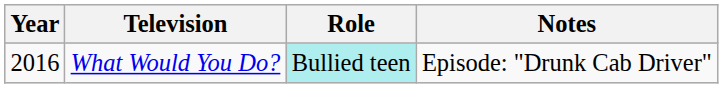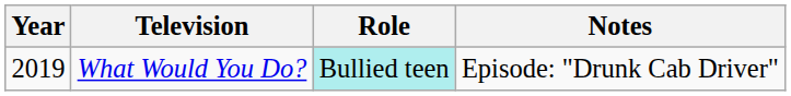 <table class="wikitable">
 <tr>
 <th>Year</th>
 <th>Television</th>
 <th>Role</th>
 <th>Notes</th>
 </tr>
 <tr>
-<td>2016</td>
+<td>2019</td>
 <td><em><a href='#'>What Would You Do?</a></em></td>
 <td style="background: paleturquoise;">Bullied teen</td>
 <td>Episode: "Drunk Cab Driver"</td>
 </tr>
 </table>
